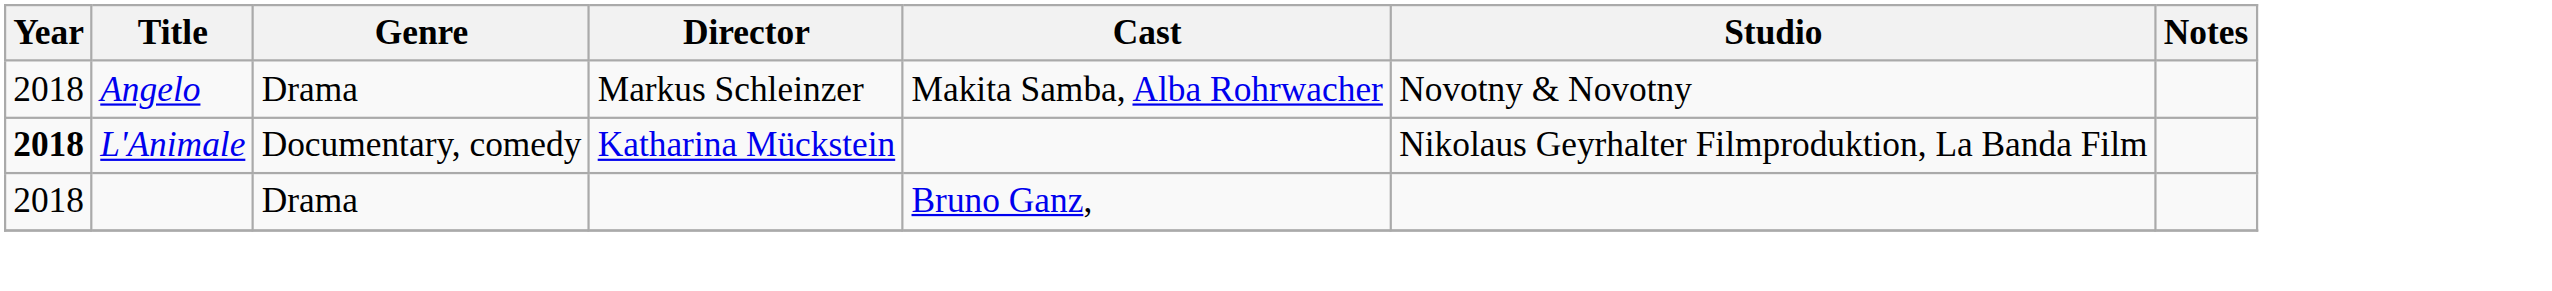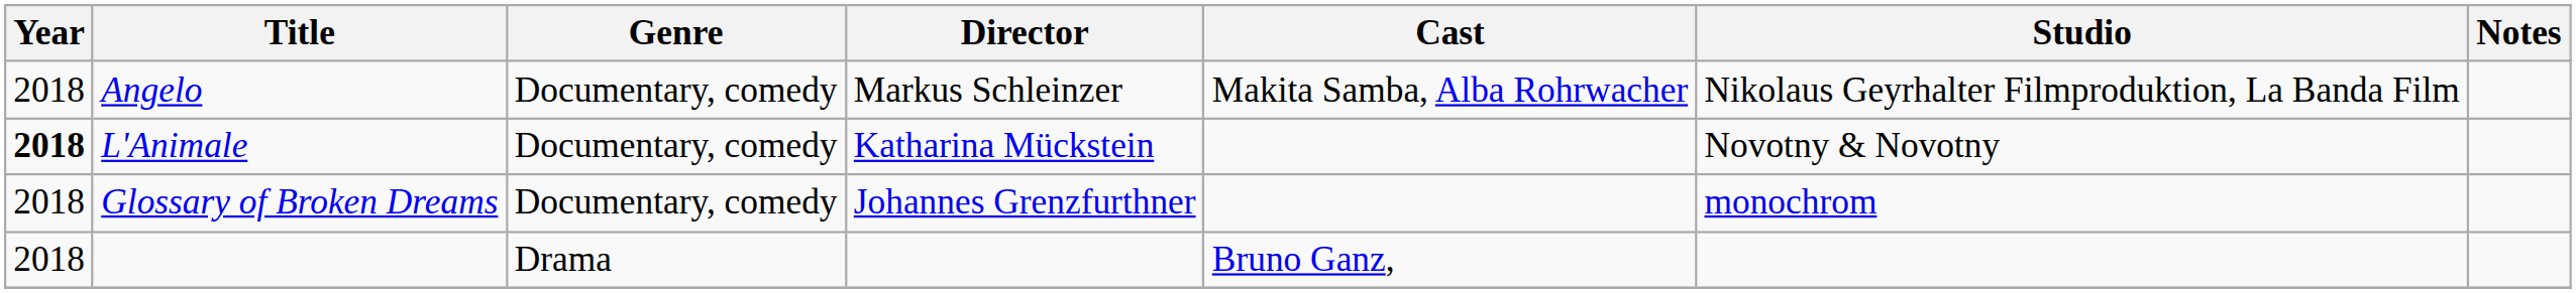 <table class="wikitable">
 <tr>
 <th>Year</th>
 <th>Title</th>
 <th>Genre</th>
 <th>Director</th>
 <th>Cast</th>
 <th>Studio</th>
 <th>Notes</th>
 </tr>
 <tr>
 <td>2018</td>
 <td><em><a href='#'>Angelo</a></em></td>
-<td>Drama</td>
+<td>Documentary, comedy</td>
 <td>Markus Schleinzer</td>
 <td>Makita Samba, <a href='#'>Alba Rohrwacher</a></td>
-<td>Novotny & Novotny</td>
+<td>Nikolaus Geyrhalter Filmproduktion, La Banda Film</td>
 <td></td>
 </tr>
 <tr>
 <td><strong>2018</strong></td>
 <td><em><a href='#'>L'Animale</a></em></td>
 <td>Documentary, comedy</td>
 <td><a href='#'>Katharina Mückstein</a></td>
 <td></td>
-<td>Nikolaus Geyrhalter Filmproduktion, La Banda Film</td>
+<td>Novotny & Novotny</td>
+<td></td>
+</tr>
+<tr>
+<td>2018</td>
+<td><em><a href='#'>Glossary of Broken Dreams</a></em></td>
+<td>Documentary, comedy</td>
+<td><a href='#'>Johannes Grenzfurthner</a></td>
+<td></td>
+<td><a href='#'>monochrom</a></td>
 <td></td>
 </tr>
 <tr>
 <td>2018</td>
 <td><em></em></td>
 <td>Drama</td>
 <td></td>
 <td><a href='#'>Bruno Ganz</a>, </td>
 <td></td>
 <td></td>
 </tr>
 <tr>
 </tr>
 </table>
